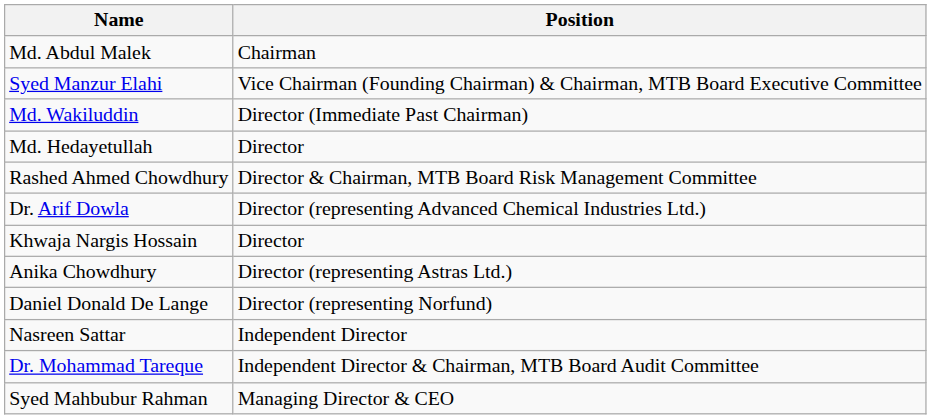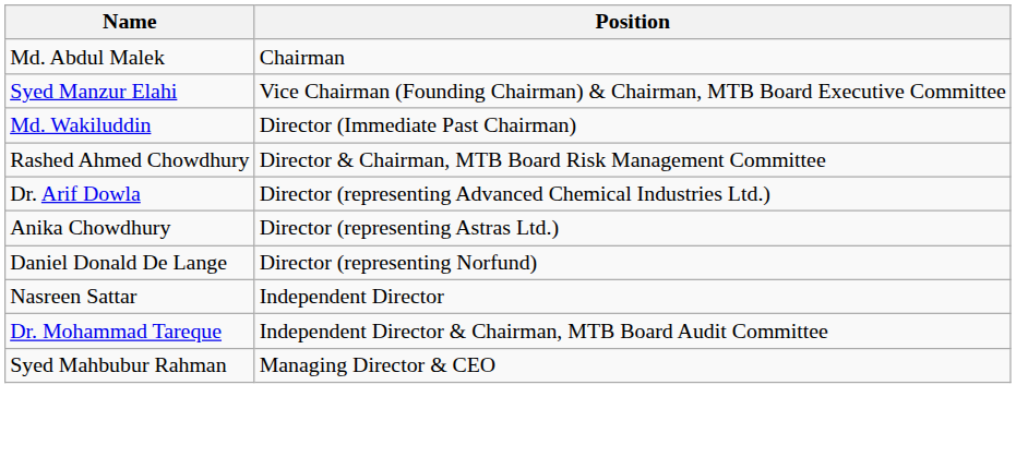 <table class="wikitable">
 <tr>
 <th>Name</th>
 <th>Position</th>
 </tr>
 <tr>
 <td>Md. Abdul Malek</td>
 <td>Chairman</td>
 </tr>
 <tr>
 <td><a href='#'>Syed Manzur Elahi</a></td>
 <td>Vice Chairman (Founding Chairman) & Chairman, MTB Board Executive Committee</td>
 </tr>
 <tr>
 <td><a href='#'>Md. Wakiluddin</a></td>
 <td>Director (Immediate Past Chairman)</td>
 </tr>
 <tr>
-<td>Md. Hedayetullah</td>
-<td>Director</td>
-</tr>
-<tr>
 <td>Rashed Ahmed Chowdhury</td>
 <td>Director & Chairman, MTB Board Risk Management Committee</td>
 </tr>
 <tr>
 <td>Dr. <a href='#'>Arif Dowla</a></td>
 <td>Director (representing Advanced Chemical Industries Ltd.)</td>
-</tr>
-<tr>
-<td>Khwaja Nargis Hossain</td>
-<td>Director</td>
 </tr>
 <tr>
 <td>Anika Chowdhury</td>
 <td>Director (representing Astras Ltd.)</td>
 </tr>
 <tr>
 <td>Daniel Donald De Lange</td>
 <td>Director (representing Norfund)</td>
 </tr>
 <tr>
 <td>Nasreen Sattar</td>
 <td>Independent Director</td>
 </tr>
 <tr>
 <td><a href='#'>Dr. Mohammad Tareque</a></td>
 <td>Independent Director & Chairman, MTB Board Audit Committee</td>
 </tr>
 <tr>
 <td>Syed Mahbubur Rahman</td>
 <td>Managing Director & CEO</td>
 </tr>
 </table>
